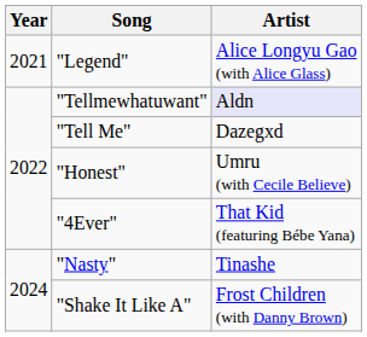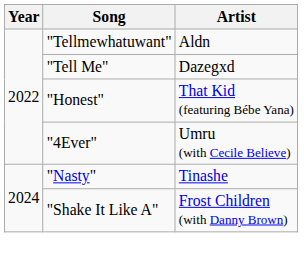 <table class="wikitable">
 <tr>
 <th>Year</th>
 <th>Song</th>
 <th>Artist</th>
 </tr>
 <tr>
-<td rowspan="1">2021</td>
-<td>"Legend"</td>
-<td><a href='#'>Alice Longyu Gao</a><br><small>(with <a href='#'>Alice Glass</a>)</small></td>
-</tr>
-<tr>
 <td rowspan="4">2022</td>
 <td>"Tellmewhatuwant"</td>
-<td style="background: lavender;">Aldn<br><small></small></td>
+<td>Aldn<br><small></small></td>
 </tr>
 <tr>
 <td>"Tell Me"</td>
 <td>Dazegxd</td>
 </tr>
 <tr>
 <td>"Honest"</td>
-<td>Umru<br><small>(with <a href='#'>Cecile Believe</a>)</small></td>
+<td><a href='#'>That Kid</a><br><small>(featuring Bébe Yana)</small></td>
 </tr>
 <tr>
 <td>"4Ever"</td>
-<td><a href='#'>That Kid</a><br><small>(featuring Bébe Yana)</small></td>
+<td>Umru<br><small>(with <a href='#'>Cecile Believe</a>)</small></td>
 </tr>
 <tr>
 <td rowspan="2">2024</td>
 <td>"<a href='#'>Nasty</a>"</td>
 <td><a href='#'>Tinashe</a><br><small></small></td>
 </tr>
 <tr>
 <td>"Shake It Like A"</td>
 <td><a href='#'>Frost Children</a><br><small>(with <a href='#'>Danny Brown</a>)</small></td>
 </tr>
 </table>
